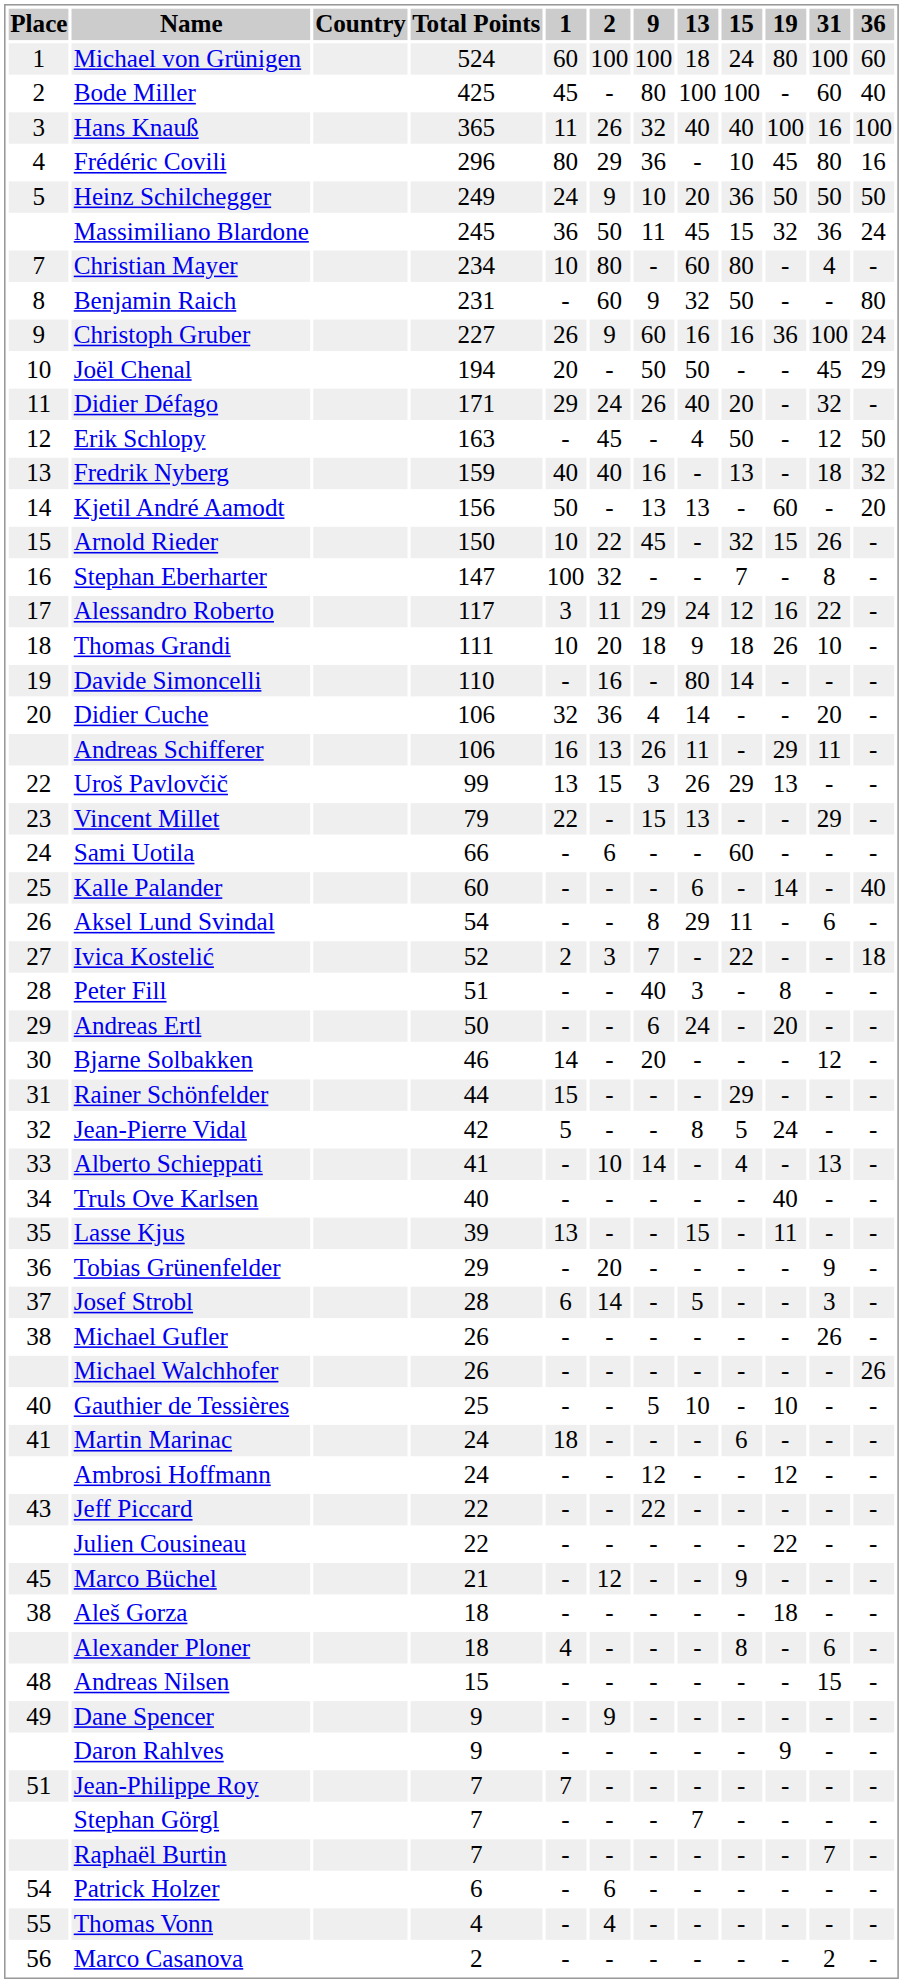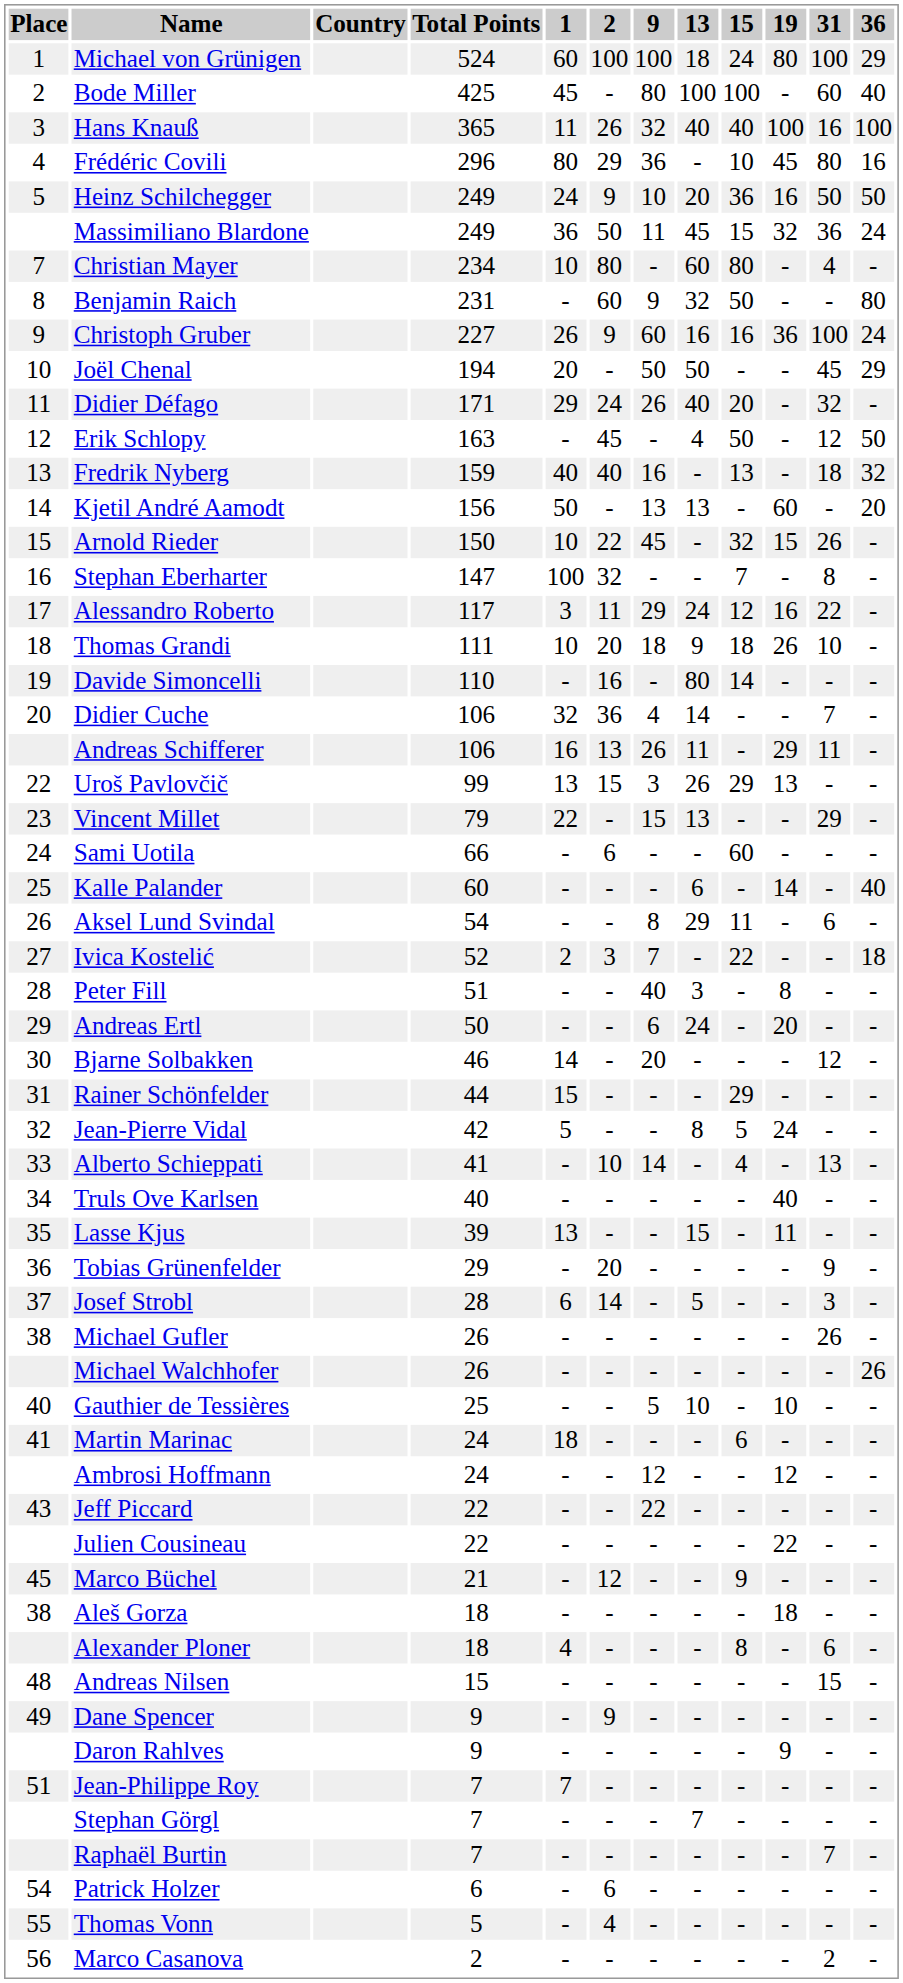 <table border="0" style="border: 1px solid #999; background-color:#FFFFFF; text-align:center">
 <tr align="center" bgcolor="#CCCCCC">
 <th>Place</th>
 <th>Name</th>
 <th>Country</th>
 <th>Total Points</th>
 <th>1</th>
 <th>2</th>
 <th>9</th>
 <th>13</th>
 <th>15</th>
 <th>19</th>
 <th>31</th>
 <th>36</th>
 </tr>
 <tr bgcolor="#EFEFEF">
 <td>1</td>
 <td align="left"><a href='#'>Michael von Grünigen</a></td>
 <td align="left"></td>
 <td>524</td>
 <td>60</td>
 <td>100</td>
 <td>100</td>
 <td>18</td>
 <td>24</td>
 <td>80</td>
 <td>100</td>
-<td>60</td>
+<td>29</td>
 </tr>
 <tr>
 <td>2</td>
 <td align="left"><a href='#'>Bode Miller</a></td>
 <td align="left"></td>
 <td>425</td>
 <td>45</td>
 <td>-</td>
 <td>80</td>
 <td>100</td>
 <td>100</td>
 <td>-</td>
 <td>60</td>
 <td>40</td>
 </tr>
 <tr bgcolor="#EFEFEF">
 <td>3</td>
 <td align="left"><a href='#'>Hans Knauß</a></td>
 <td align="left"></td>
 <td>365</td>
 <td>11</td>
 <td>26</td>
 <td>32</td>
 <td>40</td>
 <td>40</td>
 <td>100</td>
 <td>16</td>
 <td>100</td>
 </tr>
 <tr>
 <td>4</td>
 <td align="left"><a href='#'>Frédéric Covili</a></td>
 <td align="left"></td>
 <td>296</td>
 <td>80</td>
 <td>29</td>
 <td>36</td>
 <td>-</td>
 <td>10</td>
 <td>45</td>
 <td>80</td>
 <td>16</td>
 </tr>
 <tr bgcolor="#EFEFEF">
 <td>5</td>
 <td align="left"><a href='#'>Heinz Schilchegger</a></td>
 <td align="left"></td>
 <td>249</td>
 <td>24</td>
 <td>9</td>
 <td>10</td>
 <td>20</td>
 <td>36</td>
-<td>50</td>
+<td>16</td>
 <td>50</td>
 <td>50</td>
 </tr>
 <tr>
 <td></td>
 <td align="left"><a href='#'>Massimiliano Blardone</a></td>
 <td align="left"></td>
-<td>245</td>
+<td>249</td>
 <td>36</td>
 <td>50</td>
 <td>11</td>
 <td>45</td>
 <td>15</td>
 <td>32</td>
 <td>36</td>
 <td>24</td>
 </tr>
 <tr bgcolor="#EFEFEF">
 <td>7</td>
 <td align="left"><a href='#'>Christian Mayer</a></td>
 <td align="left"></td>
 <td>234</td>
 <td>10</td>
 <td>80</td>
 <td>-</td>
 <td>60</td>
 <td>80</td>
 <td>-</td>
 <td>4</td>
 <td>-</td>
 </tr>
 <tr>
 <td>8</td>
 <td align="left"><a href='#'>Benjamin Raich</a></td>
 <td align="left"></td>
 <td>231</td>
 <td>-</td>
 <td>60</td>
 <td>9</td>
 <td>32</td>
 <td>50</td>
 <td>-</td>
 <td>-</td>
 <td>80</td>
 </tr>
 <tr bgcolor="#EFEFEF">
 <td>9</td>
 <td align="left"><a href='#'>Christoph Gruber</a></td>
 <td align="left"></td>
 <td>227</td>
 <td>26</td>
 <td>9</td>
 <td>60</td>
 <td>16</td>
 <td>16</td>
 <td>36</td>
 <td>100</td>
 <td>24</td>
 </tr>
 <tr>
 <td>10</td>
 <td align="left"><a href='#'>Joël Chenal</a></td>
 <td align="left"></td>
 <td>194</td>
 <td>20</td>
 <td>-</td>
 <td>50</td>
 <td>50</td>
 <td>-</td>
 <td>-</td>
 <td>45</td>
 <td>29</td>
 </tr>
 <tr bgcolor="#EFEFEF">
 <td>11</td>
 <td align="left"><a href='#'>Didier Défago</a></td>
 <td align="left"></td>
 <td>171</td>
 <td>29</td>
 <td>24</td>
 <td>26</td>
 <td>40</td>
 <td>20</td>
 <td>-</td>
 <td>32</td>
 <td>-</td>
 </tr>
 <tr>
 <td>12</td>
 <td align="left"><a href='#'>Erik Schlopy</a></td>
 <td align="left"></td>
 <td>163</td>
 <td>-</td>
 <td>45</td>
 <td>-</td>
 <td>4</td>
 <td>50</td>
 <td>-</td>
 <td>12</td>
 <td>50</td>
 </tr>
 <tr bgcolor="#EFEFEF">
 <td>13</td>
 <td align="left"><a href='#'>Fredrik Nyberg</a></td>
 <td align="left"></td>
 <td>159</td>
 <td>40</td>
 <td>40</td>
 <td>16</td>
 <td>-</td>
 <td>13</td>
 <td>-</td>
 <td>18</td>
 <td>32</td>
 </tr>
 <tr>
 <td>14</td>
 <td align="left"><a href='#'>Kjetil André Aamodt</a></td>
 <td align="left"></td>
 <td>156</td>
 <td>50</td>
 <td>-</td>
 <td>13</td>
 <td>13</td>
 <td>-</td>
 <td>60</td>
 <td>-</td>
 <td>20</td>
 </tr>
 <tr bgcolor="#EFEFEF">
 <td>15</td>
 <td align="left"><a href='#'>Arnold Rieder</a></td>
 <td align="left"></td>
 <td>150</td>
 <td>10</td>
 <td>22</td>
 <td>45</td>
 <td>-</td>
 <td>32</td>
 <td>15</td>
 <td>26</td>
 <td>-</td>
 </tr>
 <tr>
 <td>16</td>
 <td align="left"><a href='#'>Stephan Eberharter</a></td>
 <td align="left"></td>
 <td>147</td>
 <td>100</td>
 <td>32</td>
 <td>-</td>
 <td>-</td>
 <td>7</td>
 <td>-</td>
 <td>8</td>
 <td>-</td>
 </tr>
 <tr bgcolor="#EFEFEF">
 <td>17</td>
 <td align="left"><a href='#'>Alessandro Roberto</a></td>
 <td align="left"></td>
 <td>117</td>
 <td>3</td>
 <td>11</td>
 <td>29</td>
 <td>24</td>
 <td>12</td>
 <td>16</td>
 <td>22</td>
 <td>-</td>
 </tr>
 <tr>
 <td>18</td>
 <td align="left"><a href='#'>Thomas Grandi</a></td>
 <td align="left"></td>
 <td>111</td>
 <td>10</td>
 <td>20</td>
 <td>18</td>
 <td>9</td>
 <td>18</td>
 <td>26</td>
 <td>10</td>
 <td>-</td>
 </tr>
 <tr bgcolor="#EFEFEF">
 <td>19</td>
 <td align="left"><a href='#'>Davide Simoncelli</a></td>
 <td align="left"></td>
 <td>110</td>
 <td>-</td>
 <td>16</td>
 <td>-</td>
 <td>80</td>
 <td>14</td>
 <td>-</td>
 <td>-</td>
 <td>-</td>
 </tr>
 <tr>
 <td>20</td>
 <td align="left"><a href='#'>Didier Cuche</a></td>
 <td align="left"></td>
 <td>106</td>
 <td>32</td>
 <td>36</td>
 <td>4</td>
 <td>14</td>
 <td>-</td>
 <td>-</td>
-<td>20</td>
+<td>7</td>
 <td>-</td>
 </tr>
 <tr bgcolor="#EFEFEF">
 <td></td>
 <td align="left"><a href='#'>Andreas Schifferer</a></td>
 <td align="left"></td>
 <td>106</td>
 <td>16</td>
 <td>13</td>
 <td>26</td>
 <td>11</td>
 <td>-</td>
 <td>29</td>
 <td>11</td>
 <td>-</td>
 </tr>
 <tr>
 <td>22</td>
 <td align="left"><a href='#'>Uroš Pavlovčič</a></td>
 <td align="left"></td>
 <td>99</td>
 <td>13</td>
 <td>15</td>
 <td>3</td>
 <td>26</td>
 <td>29</td>
 <td>13</td>
 <td>-</td>
 <td>-</td>
 </tr>
 <tr bgcolor="#EFEFEF">
 <td>23</td>
 <td align="left"><a href='#'>Vincent Millet</a></td>
 <td align="left"></td>
 <td>79</td>
 <td>22</td>
 <td>-</td>
 <td>15</td>
 <td>13</td>
 <td>-</td>
 <td>-</td>
 <td>29</td>
 <td>-</td>
 </tr>
 <tr>
 <td>24</td>
 <td align="left"><a href='#'>Sami Uotila</a></td>
 <td align="left"></td>
 <td>66</td>
 <td>-</td>
 <td>6</td>
 <td>-</td>
 <td>-</td>
 <td>60</td>
 <td>-</td>
 <td>-</td>
 <td>-</td>
 </tr>
 <tr bgcolor="#EFEFEF">
 <td>25</td>
 <td align="left"><a href='#'>Kalle Palander</a></td>
 <td align="left"></td>
 <td>60</td>
 <td>-</td>
 <td>-</td>
 <td>-</td>
 <td>6</td>
 <td>-</td>
 <td>14</td>
 <td>-</td>
 <td>40</td>
 </tr>
 <tr>
 <td>26</td>
 <td align="left"><a href='#'>Aksel Lund Svindal</a></td>
 <td align="left"></td>
 <td>54</td>
 <td>-</td>
 <td>-</td>
 <td>8</td>
 <td>29</td>
 <td>11</td>
 <td>-</td>
 <td>6</td>
 <td>-</td>
 </tr>
 <tr bgcolor="#EFEFEF">
 <td>27</td>
 <td align="left"><a href='#'>Ivica Kostelić</a></td>
 <td align="left"></td>
 <td>52</td>
 <td>2</td>
 <td>3</td>
 <td>7</td>
 <td>-</td>
 <td>22</td>
 <td>-</td>
 <td>-</td>
 <td>18</td>
 </tr>
 <tr>
 <td>28</td>
 <td align="left"><a href='#'>Peter Fill</a></td>
 <td align="left"></td>
 <td>51</td>
 <td>-</td>
 <td>-</td>
 <td>40</td>
 <td>3</td>
 <td>-</td>
 <td>8</td>
 <td>-</td>
 <td>-</td>
 </tr>
 <tr bgcolor="#EFEFEF">
 <td>29</td>
 <td align="left"><a href='#'>Andreas Ertl</a></td>
 <td align="left"></td>
 <td>50</td>
 <td>-</td>
 <td>-</td>
 <td>6</td>
 <td>24</td>
 <td>-</td>
 <td>20</td>
 <td>-</td>
 <td>-</td>
 </tr>
 <tr>
 <td>30</td>
 <td align="left"><a href='#'>Bjarne Solbakken</a></td>
 <td align="left"></td>
 <td>46</td>
 <td>14</td>
 <td>-</td>
 <td>20</td>
 <td>-</td>
 <td>-</td>
 <td>-</td>
 <td>12</td>
 <td>-</td>
 </tr>
 <tr bgcolor="#EFEFEF">
 <td>31</td>
 <td align="left"><a href='#'>Rainer Schönfelder</a></td>
 <td align="left"></td>
 <td>44</td>
 <td>15</td>
 <td>-</td>
 <td>-</td>
 <td>-</td>
 <td>29</td>
 <td>-</td>
 <td>-</td>
 <td>-</td>
 </tr>
 <tr>
 <td>32</td>
 <td align="left"><a href='#'>Jean-Pierre Vidal</a></td>
 <td align="left"></td>
 <td>42</td>
 <td>5</td>
 <td>-</td>
 <td>-</td>
 <td>8</td>
 <td>5</td>
 <td>24</td>
 <td>-</td>
 <td>-</td>
 </tr>
 <tr bgcolor="#EFEFEF">
 <td>33</td>
 <td align="left"><a href='#'>Alberto Schieppati</a></td>
 <td align="left"></td>
 <td>41</td>
 <td>-</td>
 <td>10</td>
 <td>14</td>
 <td>-</td>
 <td>4</td>
 <td>-</td>
 <td>13</td>
 <td>-</td>
 </tr>
 <tr>
 <td>34</td>
 <td align="left"><a href='#'>Truls Ove Karlsen</a></td>
 <td align="left"></td>
 <td>40</td>
 <td>-</td>
 <td>-</td>
 <td>-</td>
 <td>-</td>
 <td>-</td>
 <td>40</td>
 <td>-</td>
 <td>-</td>
 </tr>
 <tr bgcolor="#EFEFEF">
 <td>35</td>
 <td align="left"><a href='#'>Lasse Kjus</a></td>
 <td align="left"></td>
 <td>39</td>
 <td>13</td>
 <td>-</td>
 <td>-</td>
 <td>15</td>
 <td>-</td>
 <td>11</td>
 <td>-</td>
 <td>-</td>
 </tr>
 <tr>
 <td>36</td>
 <td align="left"><a href='#'>Tobias Grünenfelder</a></td>
 <td align="left"></td>
 <td>29</td>
 <td>-</td>
 <td>20</td>
 <td>-</td>
 <td>-</td>
 <td>-</td>
 <td>-</td>
 <td>9</td>
 <td>-</td>
 </tr>
 <tr bgcolor="#EFEFEF">
 <td>37</td>
 <td align="left"><a href='#'>Josef Strobl</a></td>
 <td align="left"></td>
 <td>28</td>
 <td>6</td>
 <td>14</td>
 <td>-</td>
 <td>5</td>
 <td>-</td>
 <td>-</td>
 <td>3</td>
 <td>-</td>
 </tr>
 <tr>
 <td>38</td>
 <td align="left"><a href='#'>Michael Gufler</a></td>
 <td align="left"></td>
 <td>26</td>
 <td>-</td>
 <td>-</td>
 <td>-</td>
 <td>-</td>
 <td>-</td>
 <td>-</td>
 <td>26</td>
 <td>-</td>
 </tr>
 <tr bgcolor="#EFEFEF">
 <td></td>
 <td align="left"><a href='#'>Michael Walchhofer</a></td>
 <td align="left"></td>
 <td>26</td>
 <td>-</td>
 <td>-</td>
 <td>-</td>
 <td>-</td>
 <td>-</td>
 <td>-</td>
 <td>-</td>
 <td>26</td>
 </tr>
 <tr>
 <td>40</td>
 <td align="left"><a href='#'>Gauthier de Tessières</a></td>
 <td align="left"></td>
 <td>25</td>
 <td>-</td>
 <td>-</td>
 <td>5</td>
 <td>10</td>
 <td>-</td>
 <td>10</td>
 <td>-</td>
 <td>-</td>
 </tr>
 <tr bgcolor="#EFEFEF">
 <td>41</td>
 <td align="left"><a href='#'>Martin Marinac</a></td>
 <td align="left"></td>
 <td>24</td>
 <td>18</td>
 <td>-</td>
 <td>-</td>
 <td>-</td>
 <td>6</td>
 <td>-</td>
 <td>-</td>
 <td>-</td>
 </tr>
 <tr>
 <td></td>
 <td align="left"><a href='#'>Ambrosi Hoffmann</a></td>
 <td align="left"></td>
 <td>24</td>
 <td>-</td>
 <td>-</td>
 <td>12</td>
 <td>-</td>
 <td>-</td>
 <td>12</td>
 <td>-</td>
 <td>-</td>
 </tr>
 <tr bgcolor="#EFEFEF">
 <td>43</td>
 <td align="left"><a href='#'>Jeff Piccard</a></td>
 <td align="left"></td>
 <td>22</td>
 <td>-</td>
 <td>-</td>
 <td>22</td>
 <td>-</td>
 <td>-</td>
 <td>-</td>
 <td>-</td>
 <td>-</td>
 </tr>
 <tr>
 <td></td>
 <td align="left"><a href='#'>Julien Cousineau</a></td>
 <td align="left"></td>
 <td>22</td>
 <td>-</td>
 <td>-</td>
 <td>-</td>
 <td>-</td>
 <td>-</td>
 <td>22</td>
 <td>-</td>
 <td>-</td>
 </tr>
 <tr bgcolor="#EFEFEF">
 <td>45</td>
 <td align="left"><a href='#'>Marco Büchel</a></td>
 <td align="left"></td>
 <td>21</td>
 <td>-</td>
 <td>12</td>
 <td>-</td>
 <td>-</td>
 <td>9</td>
 <td>-</td>
 <td>-</td>
 <td>-</td>
 </tr>
 <tr>
 <td>38</td>
 <td align="left"><a href='#'>Aleš Gorza</a></td>
 <td align="left"></td>
 <td>18</td>
 <td>-</td>
 <td>-</td>
 <td>-</td>
 <td>-</td>
 <td>-</td>
 <td>18</td>
 <td>-</td>
 <td>-</td>
 </tr>
 <tr bgcolor="#EFEFEF">
 <td></td>
 <td align="left"><a href='#'>Alexander Ploner</a></td>
 <td align="left"></td>
 <td>18</td>
 <td>4</td>
 <td>-</td>
 <td>-</td>
 <td>-</td>
 <td>8</td>
 <td>-</td>
 <td>6</td>
 <td>-</td>
 </tr>
 <tr>
 <td>48</td>
 <td align="left"><a href='#'>Andreas Nilsen</a></td>
 <td align="left"></td>
 <td>15</td>
 <td>-</td>
 <td>-</td>
 <td>-</td>
 <td>-</td>
 <td>-</td>
 <td>-</td>
 <td>15</td>
 <td>-</td>
 </tr>
 <tr bgcolor="#EFEFEF">
 <td>49</td>
 <td align="left"><a href='#'>Dane Spencer</a></td>
 <td align="left"></td>
 <td>9</td>
 <td>-</td>
 <td>9</td>
 <td>-</td>
 <td>-</td>
 <td>-</td>
 <td>-</td>
 <td>-</td>
 <td>-</td>
 </tr>
 <tr>
 <td></td>
 <td align="left"><a href='#'>Daron Rahlves</a></td>
 <td align="left"></td>
 <td>9</td>
 <td>-</td>
 <td>-</td>
 <td>-</td>
 <td>-</td>
 <td>-</td>
 <td>9</td>
 <td>-</td>
 <td>-</td>
 </tr>
 <tr bgcolor="#EFEFEF">
 <td>51</td>
 <td align="left"><a href='#'>Jean-Philippe Roy</a></td>
 <td align="left"></td>
 <td>7</td>
 <td>7</td>
 <td>-</td>
 <td>-</td>
 <td>-</td>
 <td>-</td>
 <td>-</td>
 <td>-</td>
 <td>-</td>
 </tr>
 <tr>
 <td></td>
 <td align="left"><a href='#'>Stephan Görgl</a></td>
 <td align="left"></td>
 <td>7</td>
 <td>-</td>
 <td>-</td>
 <td>-</td>
 <td>7</td>
 <td>-</td>
 <td>-</td>
 <td>-</td>
 <td>-</td>
 </tr>
 <tr bgcolor="#EFEFEF">
 <td></td>
 <td align="left"><a href='#'>Raphaël Burtin</a></td>
 <td align="left"></td>
 <td>7</td>
 <td>-</td>
 <td>-</td>
 <td>-</td>
 <td>-</td>
 <td>-</td>
 <td>-</td>
 <td>7</td>
 <td>-</td>
 </tr>
 <tr>
 <td>54</td>
 <td align="left"><a href='#'>Patrick Holzer</a></td>
 <td align="left"></td>
 <td>6</td>
 <td>-</td>
 <td>6</td>
 <td>-</td>
 <td>-</td>
 <td>-</td>
 <td>-</td>
 <td>-</td>
 <td>-</td>
 </tr>
 <tr bgcolor="#EFEFEF">
 <td>55</td>
 <td align="left"><a href='#'>Thomas Vonn</a></td>
 <td align="left"></td>
-<td>4</td>
+<td>5</td>
 <td>-</td>
 <td>4</td>
 <td>-</td>
 <td>-</td>
 <td>-</td>
 <td>-</td>
 <td>-</td>
 <td>-</td>
 </tr>
 <tr>
 <td>56</td>
 <td align="left"><a href='#'>Marco Casanova</a></td>
 <td align="left"></td>
 <td>2</td>
 <td>-</td>
 <td>-</td>
 <td>-</td>
 <td>-</td>
 <td>-</td>
 <td>-</td>
 <td>2</td>
 <td>-</td>
 </tr>
 </table>
